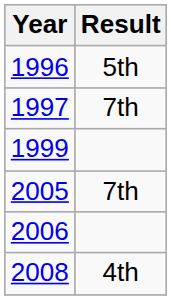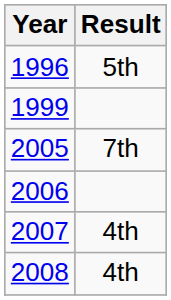 <table class="wikitable" style="text-align:center">
 <tr>
 <th>Year</th>
 <th>Result</th>
 </tr>
 <tr>
 <td><a href='#'>1996</a></td>
 <td>5th</td>
-</tr>
-<tr>
-<td><a href='#'>1997</a></td>
-<td>7th</td>
 </tr>
 <tr>
 <td><a href='#'>1999</a></td>
 <td></td>
 </tr>
 <tr>
 <td><a href='#'>2005</a></td>
 <td>7th</td>
 </tr>
 <tr>
 <td><a href='#'>2006</a></td>
 <td></td>
 </tr>
 <tr>
+<td><a href='#'>2007</a></td>
+<td>4th</td>
+</tr>
+<tr>
 <td><a href='#'>2008</a></td>
 <td>4th</td>
 </tr>
 </table>
